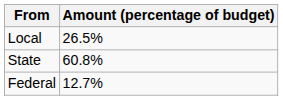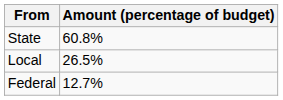 <table class="wikitable sortable">
 <tr>
 <th>From</th>
 <th>Amount (percentage of budget)</th>
 </tr>
 <tr>
+<td>State</td>
+<td>60.8%</td>
+</tr>
+<tr>
 <td>Local</td>
 <td>26.5%</td>
-</tr>
-<tr>
-<td>State</td>
-<td>60.8%</td>
 </tr>
 <tr>
 <td>Federal</td>
 <td>12.7%</td>
 </tr>
 </table>
